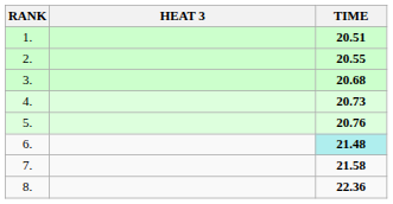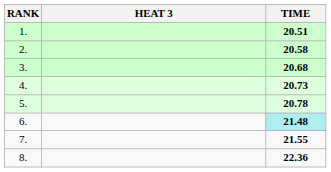 <table class="wikitable" style="border-collapse: collapse; font-size: 90%;">
 <tr>
 <th>RANK</th>
 <th style="width: 20em">HEAT 3</th>
 <th style="width: 5em">TIME</th>
 </tr>
 <tr style="background:#ccffcc;">
 <td align="center">1.</td>
 <td></td>
 <td align="center"><strong>20.51</strong></td>
 </tr>
 <tr style="background:#ccffcc;">
 <td align="center">2.</td>
 <td></td>
-<td align="center"><strong>20.55</strong></td>
+<td align="center"><strong>20.58</strong></td>
 </tr>
 <tr style="background:#ccffcc;">
 <td align="center">3.</td>
 <td></td>
 <td align="center"><strong>20.68</strong></td>
 </tr>
 <tr style="background:#ddffdd;">
 <td align="center">4.</td>
 <td></td>
 <td align="center"><strong>20.73</strong></td>
 </tr>
 <tr style="background:#ddffdd;">
 <td align="center">5.</td>
 <td></td>
-<td align="center"><strong>20.76</strong></td>
+<td align="center"><strong>20.78</strong></td>
 </tr>
 <tr>
 <td align="center">6.</td>
 <td></td>
 <td align="center" style="background: paleturquoise;"><strong>21.48</strong></td>
 </tr>
 <tr>
 <td align="center">7.</td>
 <td></td>
-<td align="center"><strong>21.58</strong></td>
+<td align="center"><strong>21.55</strong></td>
 </tr>
 <tr>
 <td align="center">8.</td>
 <td></td>
 <td align="center"><strong>22.36</strong></td>
 </tr>
 </table>
